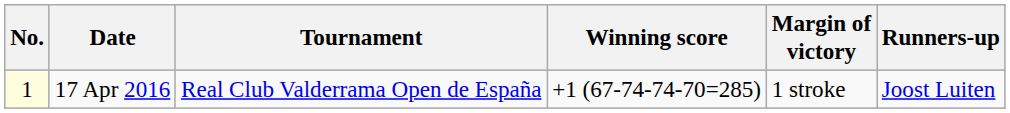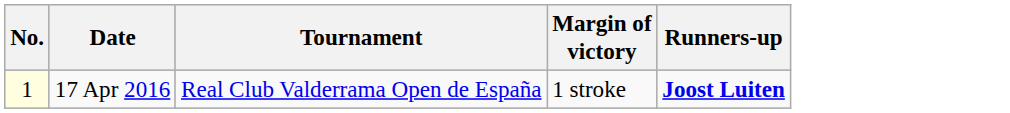 <table class="wikitable" style="font-size:95%;">
 <tr>
 <th>No.</th>
 <th>Date</th>
 <th>Tournament</th>
-<th>Winning score</th>
 <th>Margin of<br>victory</th>
 <th>Runners-up</th>
 </tr>
 <tr>
 <td align=center style="background: lightyellow;">1</td>
 <td align=right>17 Apr <a href='#'>2016</a></td>
 <td><a href='#'>Real Club Valderrama Open de España</a></td>
-<td>+1 (67-74-74-70=285)</td>
 <td>1 stroke</td>
-<td> <a href='#'>Joost Luiten</a></td>
+<td><strong> <a href='#'>Joost Luiten</a></strong></td>
 </tr>
 </table>
